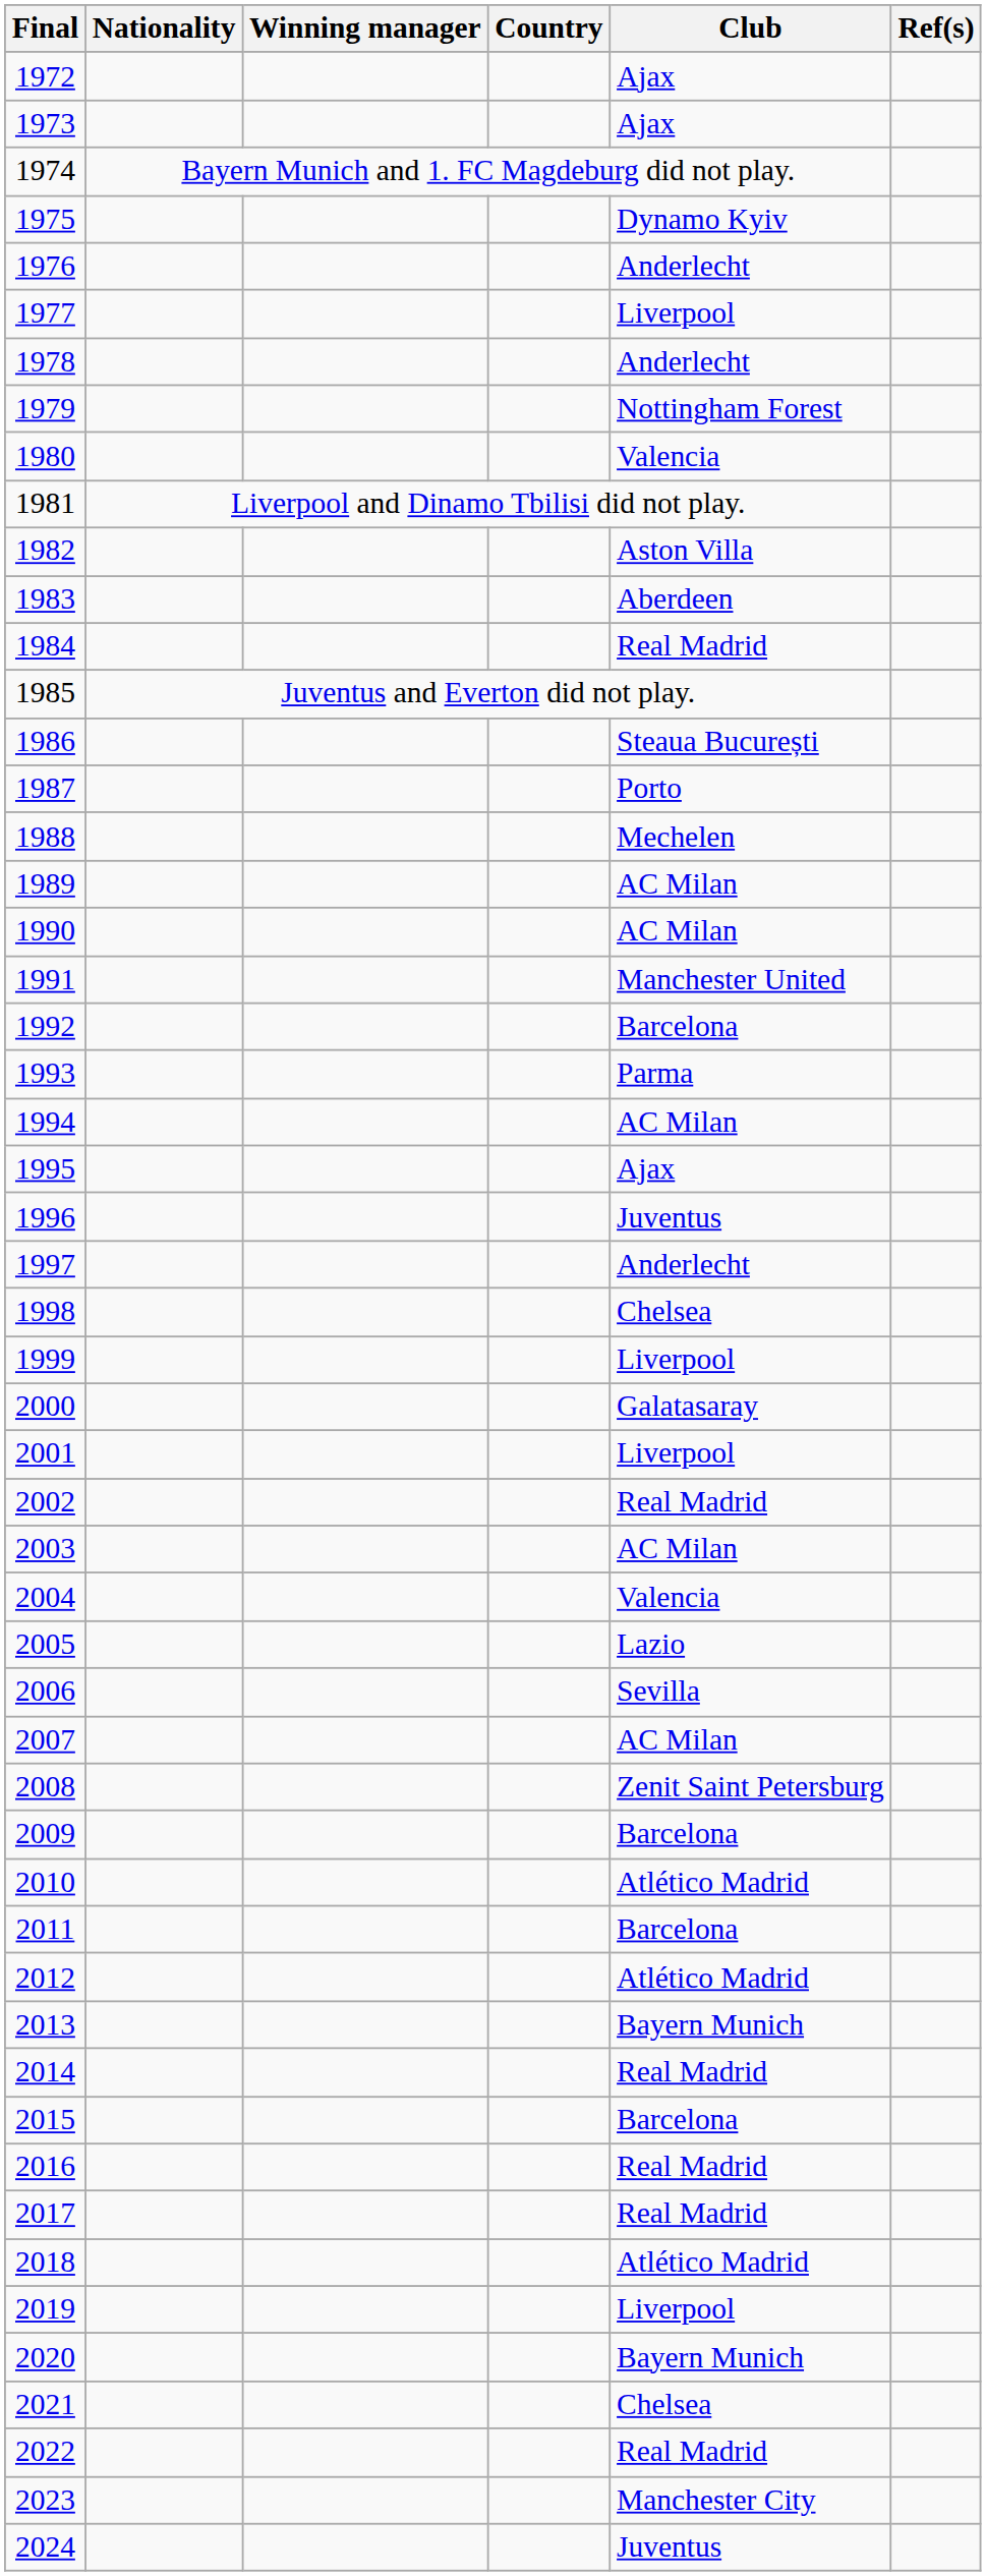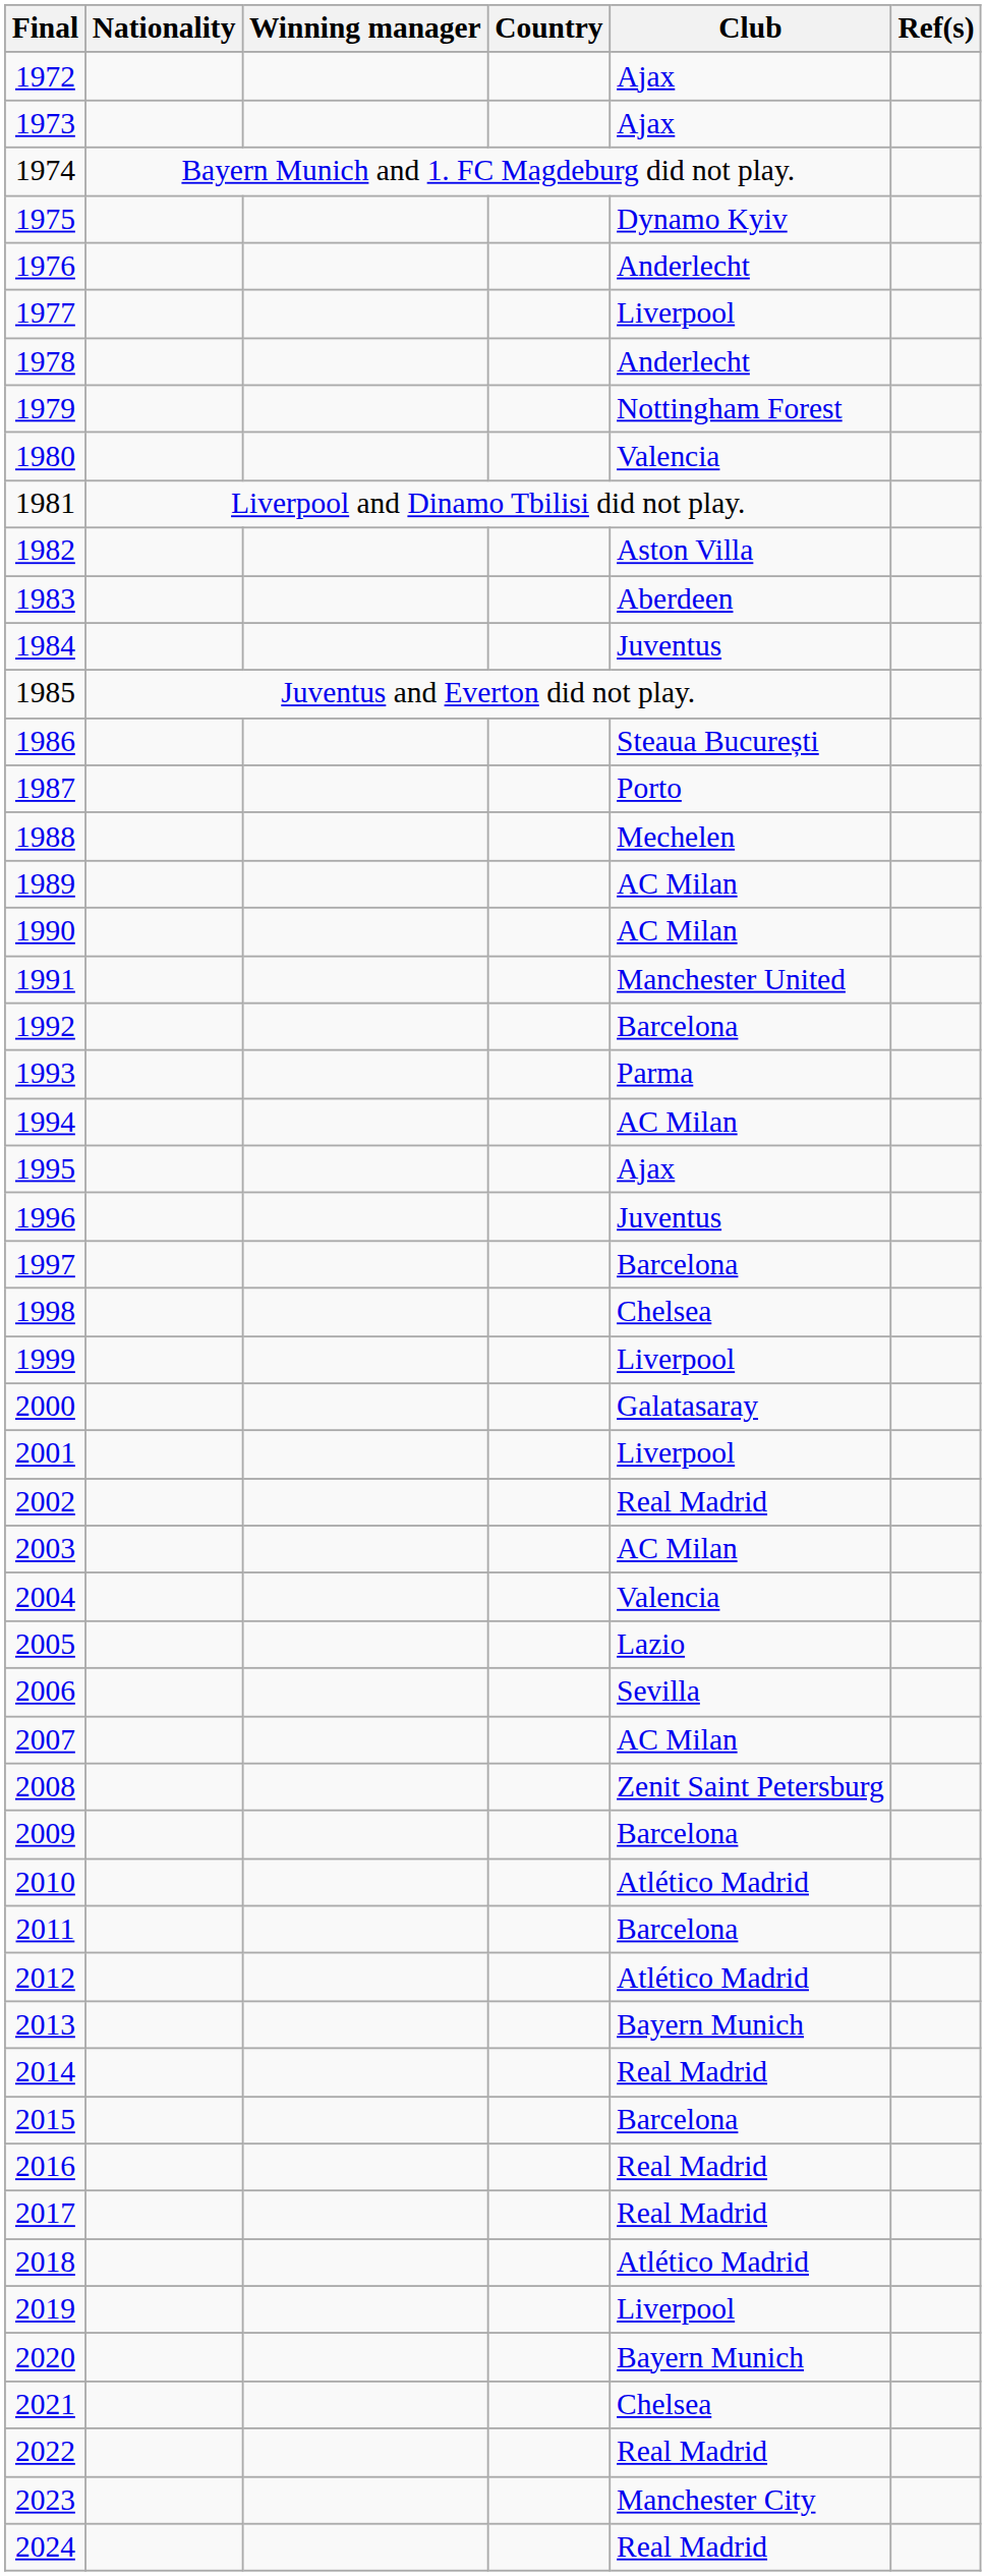 <table class="sortable wikitable">
 <tr>
 <th>Final</th>
 <th>Nationality</th>
 <th>Winning manager</th>
 <th>Country</th>
 <th>Club</th>
 <th class="unsortable">Ref(s)</th>
 </tr>
 <tr>
 <td align=center><a href='#'>1972</a></td>
 <td></td>
 <td></td>
 <td></td>
 <td><a href='#'>Ajax</a></td>
 <td align=center></td>
 </tr>
 <tr>
 <td align=center><a href='#'>1973</a></td>
 <td></td>
 <td></td>
 <td></td>
 <td><a href='#'>Ajax</a></td>
 <td align=center></td>
 </tr>
 <tr>
 <td align=center>1974</td>
 <td align=center colspan=4> <a href='#'>Bayern Munich</a> and  <a href='#'>1. FC Magdeburg</a> did not play.</td>
 <td align=center></td>
 </tr>
 <tr>
 <td align=center><a href='#'>1975</a></td>
 <td></td>
 <td></td>
 <td></td>
 <td><a href='#'>Dynamo Kyiv</a></td>
 <td align=center></td>
 </tr>
 <tr>
 <td align=center><a href='#'>1976</a></td>
 <td></td>
 <td></td>
 <td></td>
 <td><a href='#'>Anderlecht</a></td>
 <td align=center></td>
 </tr>
 <tr>
 <td align=center><a href='#'>1977</a></td>
 <td></td>
 <td></td>
 <td></td>
 <td><a href='#'>Liverpool</a></td>
 <td align=center></td>
 </tr>
 <tr>
 <td align=center><a href='#'>1978</a></td>
 <td></td>
 <td></td>
 <td></td>
 <td><a href='#'>Anderlecht</a></td>
 <td align=center></td>
 </tr>
 <tr>
 <td align=center><a href='#'>1979</a></td>
 <td></td>
 <td></td>
 <td></td>
 <td><a href='#'>Nottingham Forest</a></td>
 <td align=center></td>
 </tr>
 <tr>
 <td align=center><a href='#'>1980</a></td>
 <td></td>
 <td></td>
 <td></td>
 <td><a href='#'>Valencia</a></td>
 <td align=center></td>
 </tr>
 <tr>
 <td align=center>1981</td>
 <td align=center colspan=4> <a href='#'>Liverpool</a> and  <a href='#'>Dinamo Tbilisi</a> did not play.</td>
 <td align=center></td>
 </tr>
 <tr>
 <td align=center><a href='#'>1982</a></td>
 <td></td>
 <td></td>
 <td></td>
 <td><a href='#'>Aston Villa</a></td>
 <td align=center></td>
 </tr>
 <tr>
 <td align=center><a href='#'>1983</a></td>
 <td></td>
 <td></td>
 <td></td>
 <td><a href='#'>Aberdeen</a></td>
 <td align=center></td>
 </tr>
 <tr>
 <td align=center><a href='#'>1984</a></td>
 <td></td>
 <td></td>
 <td></td>
-<td><a href='#'>Real Madrid</a></td>
+<td><a href='#'>Juventus</a></td>
 <td align=center></td>
 </tr>
 <tr>
 <td align=center>1985</td>
 <td align=center colspan=4> <a href='#'>Juventus</a> and  <a href='#'>Everton</a> did not play.</td>
 <td align=center></td>
 </tr>
 <tr>
 <td align=center><a href='#'>1986</a></td>
 <td></td>
 <td></td>
 <td></td>
 <td><a href='#'>Steaua București</a></td>
 <td align=center></td>
 </tr>
 <tr>
 <td align=center><a href='#'>1987</a></td>
 <td></td>
 <td></td>
 <td></td>
 <td><a href='#'>Porto</a></td>
 <td align=center></td>
 </tr>
 <tr>
 <td align=center><a href='#'>1988</a></td>
 <td></td>
 <td></td>
 <td></td>
 <td><a href='#'>Mechelen</a></td>
 <td align=center></td>
 </tr>
 <tr>
 <td align=center><a href='#'>1989</a></td>
 <td></td>
 <td></td>
 <td></td>
 <td><a href='#'>AC Milan</a></td>
 <td align=center></td>
 </tr>
 <tr>
 <td align=center><a href='#'>1990</a></td>
 <td></td>
 <td></td>
 <td></td>
 <td><a href='#'>AC Milan</a></td>
 <td align=center></td>
 </tr>
 <tr>
 <td align=center><a href='#'>1991</a></td>
 <td></td>
 <td></td>
 <td></td>
 <td><a href='#'>Manchester United</a></td>
 <td align=center></td>
 </tr>
 <tr>
 <td align=center><a href='#'>1992</a></td>
 <td></td>
 <td></td>
 <td></td>
 <td><a href='#'>Barcelona</a></td>
 <td align=center></td>
 </tr>
 <tr>
 <td align=center><a href='#'>1993</a></td>
 <td></td>
 <td></td>
 <td></td>
 <td><a href='#'>Parma</a></td>
 <td align=center></td>
 </tr>
 <tr>
 <td align=center><a href='#'>1994</a></td>
 <td></td>
 <td></td>
 <td></td>
 <td><a href='#'>AC Milan</a></td>
 <td align=center></td>
 </tr>
 <tr>
 <td align=center><a href='#'>1995</a></td>
 <td></td>
 <td></td>
 <td></td>
 <td><a href='#'>Ajax</a></td>
 <td align=center></td>
 </tr>
 <tr>
 <td align=center><a href='#'>1996</a></td>
 <td></td>
 <td></td>
 <td></td>
 <td><a href='#'>Juventus</a></td>
 <td align=center></td>
 </tr>
 <tr>
 <td align=center><a href='#'>1997</a></td>
 <td></td>
 <td></td>
 <td></td>
-<td><a href='#'>Anderlecht</a></td>
+<td><a href='#'>Barcelona</a></td>
 <td align=center></td>
 </tr>
 <tr>
 <td align=center><a href='#'>1998</a></td>
 <td></td>
 <td></td>
 <td></td>
 <td><a href='#'>Chelsea</a></td>
 <td align=center></td>
 </tr>
 <tr>
 <td align=center><a href='#'>1999</a></td>
 <td></td>
 <td></td>
 <td></td>
 <td><a href='#'>Liverpool</a></td>
 <td align=center></td>
 </tr>
 <tr>
 <td align=center><a href='#'>2000</a></td>
 <td></td>
 <td></td>
 <td></td>
 <td><a href='#'>Galatasaray</a></td>
 <td align=center></td>
 </tr>
 <tr>
 <td align=center><a href='#'>2001</a></td>
 <td></td>
 <td></td>
 <td></td>
 <td><a href='#'>Liverpool</a></td>
 <td align=center></td>
 </tr>
 <tr>
 <td align=center><a href='#'>2002</a></td>
 <td></td>
 <td></td>
 <td></td>
 <td><a href='#'>Real Madrid</a></td>
 <td align=center></td>
 </tr>
 <tr>
 <td align=center><a href='#'>2003</a></td>
 <td></td>
 <td></td>
 <td></td>
 <td><a href='#'>AC Milan</a></td>
 <td align=center></td>
 </tr>
 <tr>
 <td align=center><a href='#'>2004</a></td>
 <td></td>
 <td></td>
 <td></td>
 <td><a href='#'>Valencia</a></td>
 <td align=center></td>
 </tr>
 <tr>
 <td align=center><a href='#'>2005</a></td>
 <td></td>
 <td></td>
 <td></td>
 <td><a href='#'>Lazio</a></td>
 <td align=center></td>
 </tr>
 <tr>
 <td align=center><a href='#'>2006</a></td>
 <td></td>
 <td></td>
 <td></td>
 <td><a href='#'>Sevilla</a></td>
 <td align=center></td>
 </tr>
 <tr>
 <td align=center><a href='#'>2007</a></td>
 <td></td>
 <td></td>
 <td></td>
 <td><a href='#'>AC Milan</a></td>
 <td align=center></td>
 </tr>
 <tr>
 <td align=center><a href='#'>2008</a></td>
 <td></td>
 <td></td>
 <td></td>
 <td><a href='#'>Zenit Saint Petersburg</a></td>
 <td align=center></td>
 </tr>
 <tr>
 <td align=center><a href='#'>2009</a></td>
 <td></td>
 <td></td>
 <td></td>
 <td><a href='#'>Barcelona</a></td>
 <td align=center></td>
 </tr>
 <tr>
 <td align=center><a href='#'>2010</a></td>
 <td></td>
 <td></td>
 <td></td>
 <td><a href='#'>Atlético Madrid</a></td>
 <td align=center></td>
 </tr>
 <tr>
 <td align=center><a href='#'>2011</a></td>
 <td></td>
 <td></td>
 <td></td>
 <td><a href='#'>Barcelona</a></td>
 <td align=center></td>
 </tr>
 <tr>
 <td align=center><a href='#'>2012</a></td>
 <td></td>
 <td></td>
 <td></td>
 <td><a href='#'>Atlético Madrid</a></td>
 <td align=center></td>
 </tr>
 <tr>
 <td align=center><a href='#'>2013</a></td>
 <td></td>
 <td></td>
 <td></td>
 <td><a href='#'>Bayern Munich</a></td>
 <td align=center></td>
 </tr>
 <tr>
 <td align=center><a href='#'>2014</a></td>
 <td></td>
 <td></td>
 <td></td>
 <td><a href='#'>Real Madrid</a></td>
 <td align=center></td>
 </tr>
 <tr>
 <td align=center><a href='#'>2015</a></td>
 <td></td>
 <td></td>
 <td></td>
 <td><a href='#'>Barcelona</a></td>
 <td align=center></td>
 </tr>
 <tr>
 <td align=center><a href='#'>2016</a></td>
 <td></td>
 <td></td>
 <td></td>
 <td><a href='#'>Real Madrid</a></td>
 <td align=center></td>
 </tr>
 <tr>
 <td align=center><a href='#'>2017</a></td>
 <td></td>
 <td></td>
 <td></td>
 <td><a href='#'>Real Madrid</a></td>
 <td align=center></td>
 </tr>
 <tr>
 <td align=center><a href='#'>2018</a></td>
 <td></td>
 <td></td>
 <td></td>
 <td><a href='#'>Atlético Madrid</a></td>
 <td align=center></td>
 </tr>
 <tr>
 <td align=center><a href='#'>2019</a></td>
 <td></td>
 <td></td>
 <td></td>
 <td><a href='#'>Liverpool</a></td>
 <td align=center></td>
 </tr>
 <tr>
 <td align=center><a href='#'>2020</a></td>
 <td></td>
 <td></td>
 <td></td>
 <td><a href='#'>Bayern Munich</a></td>
 <td align=center></td>
 </tr>
 <tr>
 <td align=center><a href='#'>2021</a></td>
 <td></td>
 <td></td>
 <td></td>
 <td><a href='#'>Chelsea</a></td>
 <td align=center></td>
 </tr>
 <tr>
 <td align=center><a href='#'>2022</a></td>
 <td></td>
 <td></td>
 <td></td>
 <td><a href='#'>Real Madrid</a></td>
 <td align=center></td>
 </tr>
 <tr>
 <td align=center><a href='#'>2023</a></td>
 <td></td>
 <td></td>
 <td></td>
 <td><a href='#'>Manchester City</a></td>
 <td align=center></td>
 </tr>
 <tr>
 <td align=center><a href='#'>2024</a></td>
 <td></td>
 <td></td>
 <td></td>
-<td><a href='#'>Juventus</a></td>
+<td><a href='#'>Real Madrid</a></td>
 <td align=center></td>
 </tr>
 </table>
